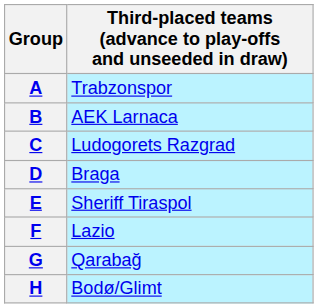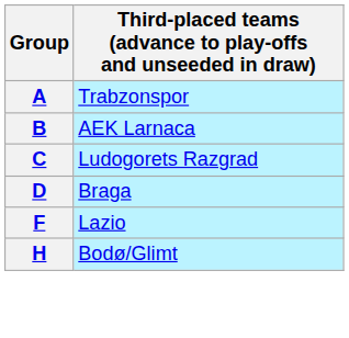 <table class="wikitable">
 <tr>
 <th>Group</th>
 <th width=210>Third-placed teams<br>(advance to  play-offs<br>and unseeded in draw)</th>
 </tr>
 <tr>
 <th><a href='#'>A</a></th>
 <td bgcolor=#BBF3FF> <a href='#'>Trabzonspor</a></td>
 </tr>
 <tr>
 <th><a href='#'>B</a></th>
 <td bgcolor=#BBF3FF> <a href='#'>AEK Larnaca</a></td>
 </tr>
 <tr>
 <th><a href='#'>C</a></th>
 <td bgcolor=#BBF3FF> <a href='#'>Ludogorets Razgrad</a></td>
 </tr>
 <tr>
 <th><a href='#'>D</a></th>
 <td bgcolor=#BBF3FF> <a href='#'>Braga</a></td>
 </tr>
 <tr>
-<th><a href='#'>E</a></th>
-<td bgcolor=#BBF3FF> <a href='#'>Sheriff Tiraspol</a></td>
-</tr>
-<tr>
 <th><a href='#'>F</a></th>
 <td bgcolor=#BBF3FF> <a href='#'>Lazio</a></td>
-</tr>
-<tr>
-<th><a href='#'>G</a></th>
-<td bgcolor=#BBF3FF> <a href='#'>Qarabağ</a></td>
 </tr>
 <tr>
 <th><a href='#'>H</a></th>
 <td bgcolor=#BBF3FF> <a href='#'>Bodø/Glimt</a></td>
 </tr>
 </table>
